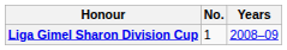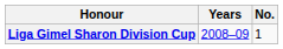 <table class="wikitable plainrowheaders">
 <tr>
 <th scope=col>Honour</th>
+<th scope=col>Years</th>
 <th scope=col>No.</th>
-<th scope=col>Years</th>
 </tr>
 <tr>
 <th scope=row><a href='#'>Liga Gimel Sharon Division Cup</a></th>
+<td><a href='#'>2008–09</a></td>
 <td>1</td>
-<td><a href='#'>2008–09</a></td>
 </tr>
 </table>
